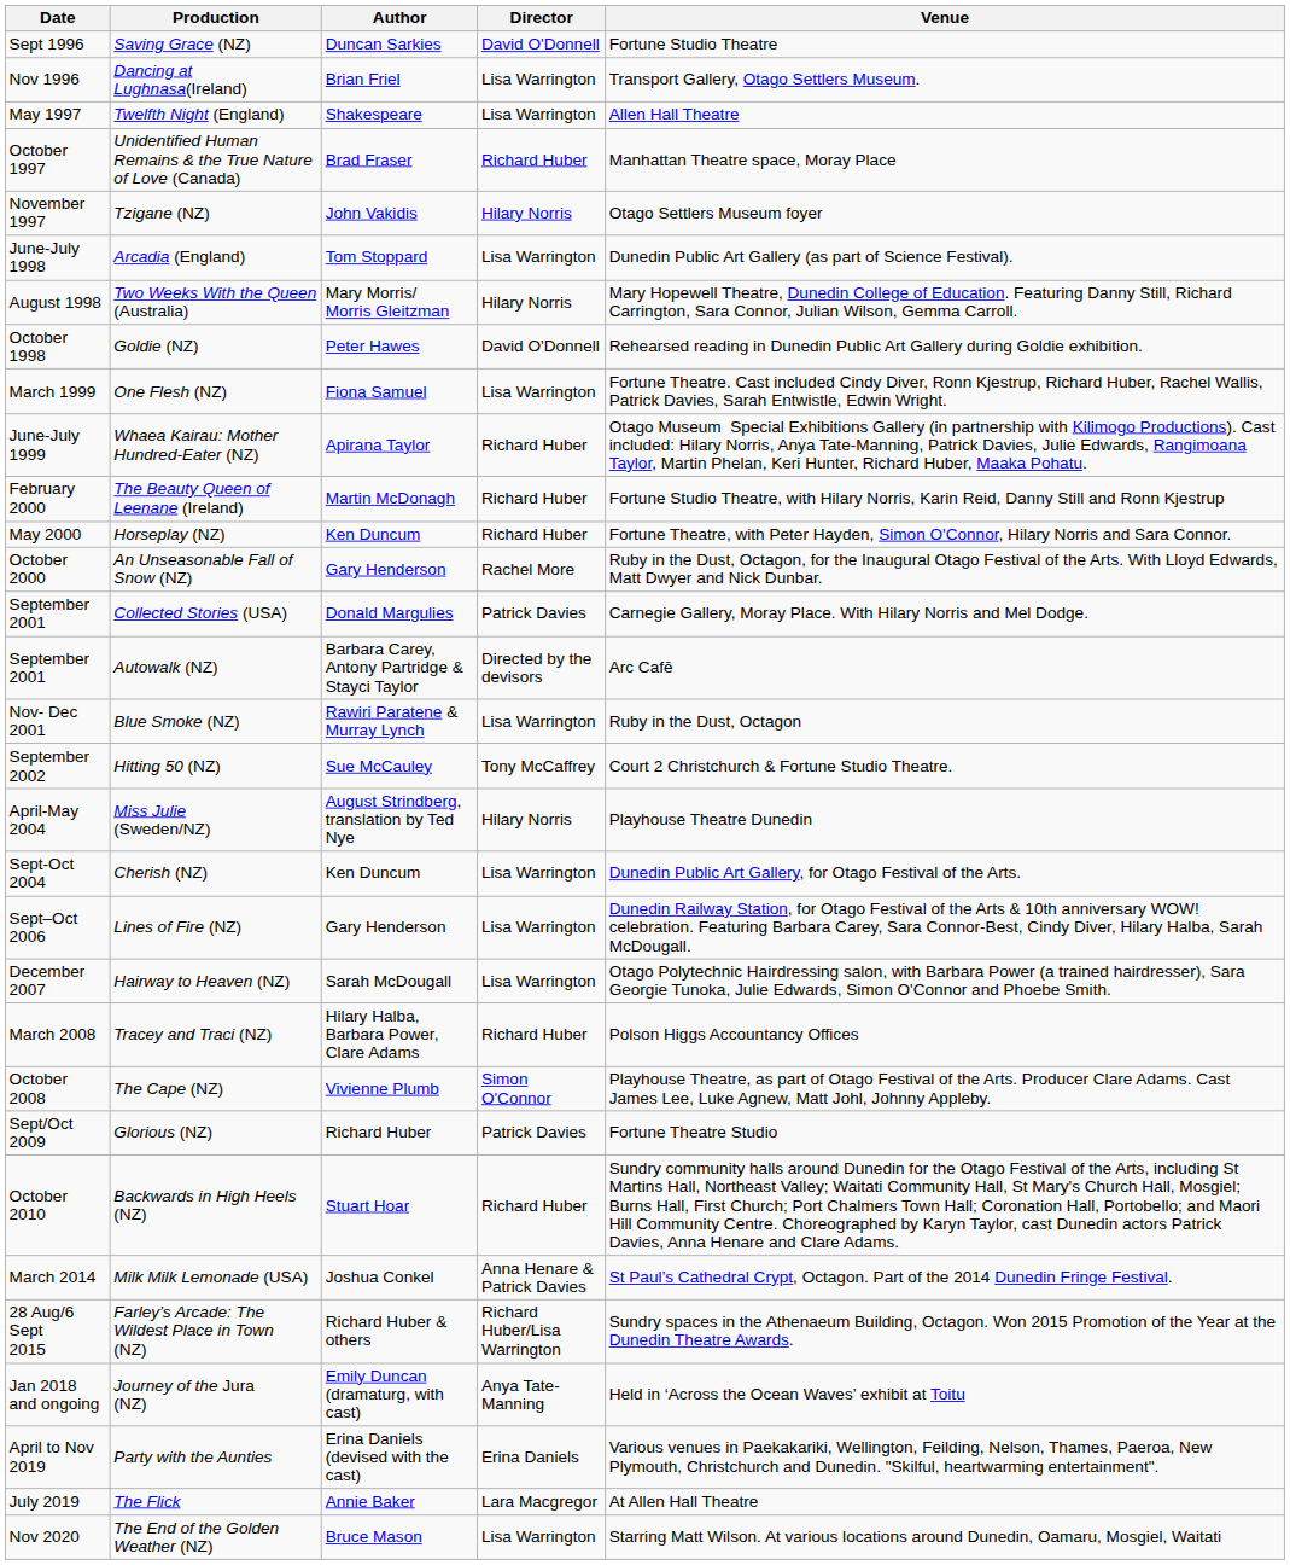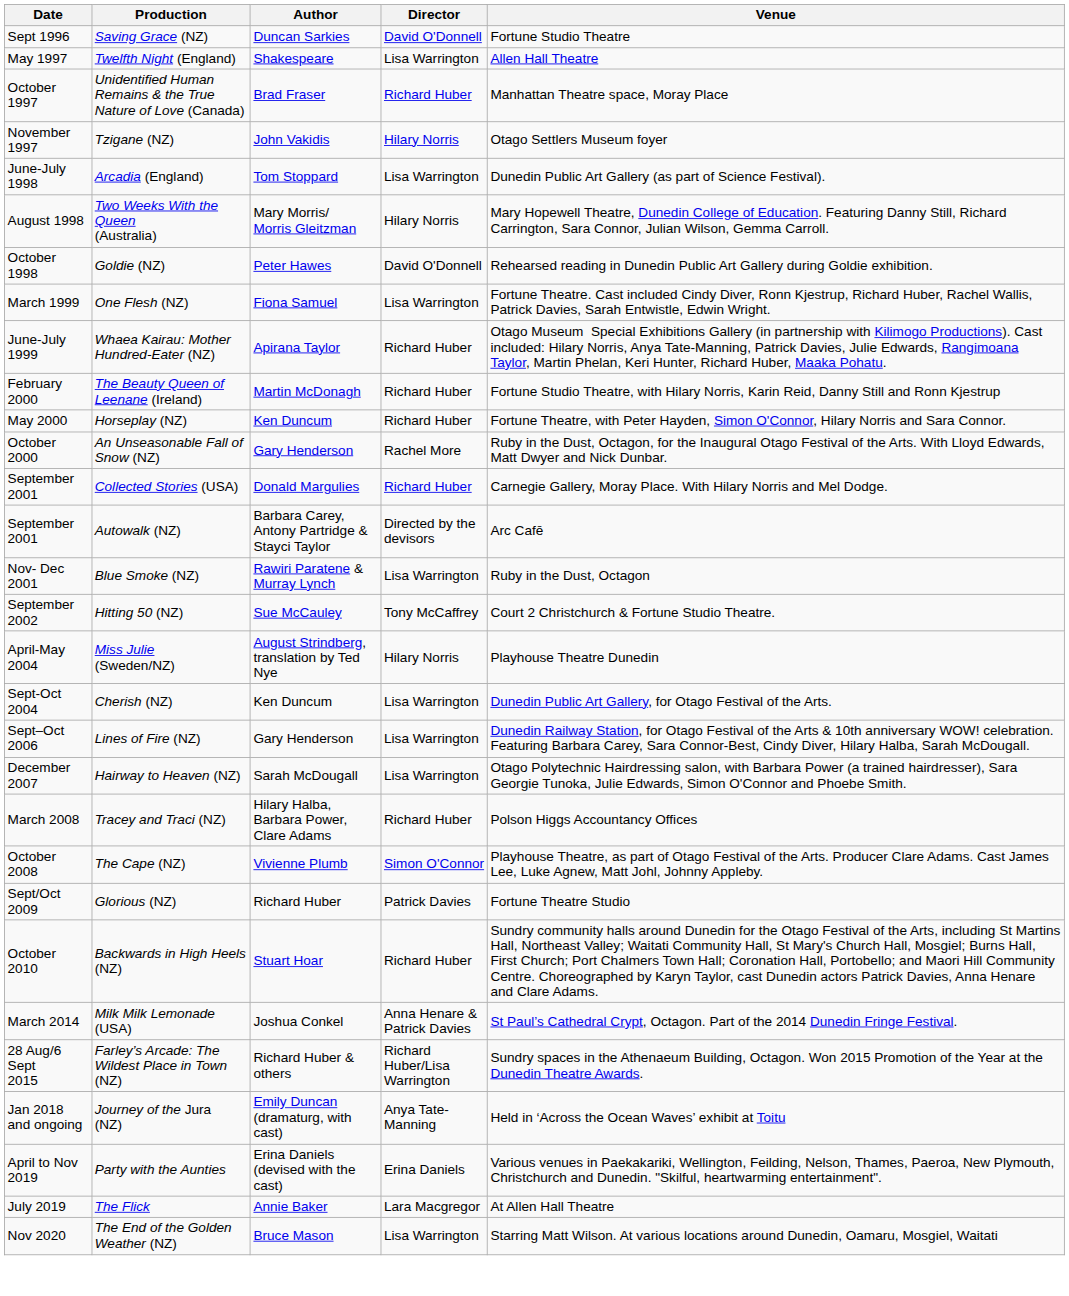 <table class="wikitable">
 <tr>
 <th>Date</th>
 <th>Production</th>
 <th>Author</th>
 <th>Director</th>
 <th>Venue</th>
 </tr>
 <tr>
 <td>Sept 1996</td>
 <td><em><a href='#'>Saving Grace</a></em> (NZ)</td>
 <td><a href='#'>Duncan Sarkies</a></td>
 <td><a href='#'>David O'Donnell</a></td>
 <td>Fortune Studio Theatre</td>
-</tr>
-<tr>
-<td>Nov 1996</td>
-<td><em><a href='#'>Dancing at Lughnasa</a></em>(Ireland)</td>
-<td><a href='#'>Brian Friel</a></td>
-<td>Lisa Warrington</td>
-<td>Transport Gallery, <a href='#'>Otago Settlers Museum</a>.</td>
 </tr>
 <tr>
 <td>May 1997</td>
 <td><em><a href='#'>Twelfth Night</a></em> (England)</td>
 <td><a href='#'>Shakespeare</a></td>
 <td>Lisa Warrington</td>
 <td><a href='#'>Allen Hall Theatre</a></td>
 </tr>
 <tr>
 <td>October 1997</td>
 <td><em>Unidentified Human Remains & the True Nature of Love</em> (Canada)</td>
 <td><a href='#'>Brad Fraser</a></td>
 <td><a href='#'>Richard Huber</a></td>
 <td>Manhattan Theatre space, Moray Place</td>
 </tr>
 <tr>
 <td>November 1997</td>
 <td><em>Tzigane</em> (NZ)</td>
 <td><a href='#'>John Vakidis</a></td>
 <td><a href='#'>Hilary Norris</a></td>
 <td>Otago Settlers Museum foyer</td>
 </tr>
 <tr>
 <td>June-July 1998</td>
 <td><a href='#'><em>Arcadia</em></a> (England)</td>
 <td><a href='#'>Tom Stoppard</a></td>
 <td>Lisa Warrington</td>
 <td>Dunedin Public Art Gallery (as part of Science Festival).</td>
 </tr>
 <tr>
 <td>August 1998</td>
 <td><a href='#'><em>Two Weeks With the Queen</em></a><br>(Australia)</td>
 <td>Mary Morris/<br><a href='#'>Morris Gleitzman</a></td>
 <td>Hilary Norris</td>
 <td>Mary Hopewell Theatre, <a href='#'>Dunedin College of Education</a>. Featuring Danny Still, Richard Carrington, Sara Connor, Julian Wilson, Gemma Carroll.</td>
 </tr>
 <tr>
 <td>October 1998</td>
 <td><em>Goldie</em> (NZ)</td>
 <td><a href='#'>Peter Hawes</a></td>
 <td>David O'Donnell</td>
 <td>Rehearsed reading in Dunedin Public Art Gallery during Goldie exhibition.</td>
 </tr>
 <tr>
 <td>March 1999</td>
 <td><em>One Flesh</em> (NZ)</td>
 <td><a href='#'>Fiona Samuel</a></td>
 <td>Lisa Warrington</td>
 <td>Fortune Theatre. Cast included Cindy Diver, Ronn Kjestrup, Richard Huber, Rachel Wallis, Patrick Davies, Sarah Entwistle, Edwin Wright.</td>
 </tr>
 <tr>
 <td>June-July 1999</td>
 <td><em>Whaea Kairau: Mother Hundred-Eater</em> (NZ)</td>
 <td><a href='#'>Apirana Taylor</a></td>
 <td>Richard Huber</td>
 <td>Otago Museum  Special Exhibitions Gallery (in partnership with <a href='#'>Kilimogo Productions</a>). Cast included: Hilary Norris, Anya Tate-Manning, Patrick Davies, Julie Edwards, <a href='#'>Rangimoana Taylor</a>, Martin Phelan, Keri Hunter, Richard Huber, <a href='#'>Maaka Pohatu</a>.</td>
 </tr>
 <tr>
 <td>February 2000</td>
 <td><em><a href='#'>The Beauty Queen of Leenane</a></em> (Ireland)</td>
 <td><a href='#'>Martin McDonagh</a></td>
 <td>Richard Huber</td>
 <td>Fortune Studio Theatre, with Hilary Norris, Karin Reid, Danny Still and Ronn Kjestrup</td>
 </tr>
 <tr>
 <td>May 2000</td>
 <td><em>Horseplay</em> (NZ)</td>
 <td><a href='#'>Ken Duncum</a></td>
 <td>Richard Huber</td>
 <td>Fortune Theatre, with Peter Hayden, <a href='#'>Simon O'Connor</a>, Hilary Norris and Sara Connor.</td>
 </tr>
 <tr>
 <td>October 2000</td>
 <td><em>An Unseasonable Fall of Snow</em> (NZ)</td>
 <td><a href='#'>Gary Henderson</a></td>
 <td>Rachel More</td>
 <td>Ruby in the Dust, Octagon, for the Inaugural Otago Festival of the Arts. With Lloyd Edwards, Matt Dwyer and Nick Dunbar.</td>
 </tr>
 <tr>
 <td>September 2001</td>
 <td><a href='#'><em>Collected Stories</em></a> (USA)</td>
 <td><a href='#'>Donald Margulies</a></td>
-<td>Patrick Davies</td>
+<td><a href='#'>Richard Huber</a></td>
 <td>Carnegie Gallery, Moray Place. With Hilary Norris and Mel Dodge.</td>
 </tr>
 <tr>
 <td>September 2001</td>
 <td><em>Autowalk</em> (NZ)</td>
 <td>Barbara Carey, Antony Partridge & Stayci Taylor</td>
 <td>Directed by the devisors</td>
 <td>Arc Cafē</td>
 </tr>
 <tr>
 <td>Nov- Dec 2001</td>
 <td><em>Blue Smoke</em> (NZ)</td>
 <td><a href='#'>Rawiri Paratene</a> & <a href='#'>Murray Lynch</a></td>
 <td>Lisa Warrington</td>
 <td>Ruby in the Dust, Octagon</td>
 </tr>
 <tr>
 <td>September 2002</td>
 <td><em>Hitting 50</em> (NZ)</td>
 <td><a href='#'>Sue McCauley</a></td>
 <td>Tony McCaffrey</td>
 <td>Court 2 Christchurch & Fortune Studio Theatre.</td>
 </tr>
 <tr>
 <td>April-May 2004</td>
 <td><em><a href='#'>Miss Julie</a></em><br>(Sweden/NZ)</td>
 <td><a href='#'>August Strindberg</a>, translation by Ted Nye</td>
 <td>Hilary Norris</td>
 <td>Playhouse Theatre Dunedin</td>
 </tr>
 <tr>
 <td>Sept-Oct 2004</td>
 <td><em>Cherish</em> (NZ)</td>
 <td>Ken Duncum</td>
 <td>Lisa Warrington</td>
 <td><a href='#'>Dunedin Public Art Gallery</a>, for Otago Festival of the Arts.</td>
 </tr>
 <tr>
 <td>Sept–Oct 2006</td>
 <td><em>Lines of Fire</em> (NZ)</td>
 <td>Gary Henderson</td>
 <td>Lisa Warrington</td>
 <td><a href='#'>Dunedin Railway Station</a>, for Otago Festival of the Arts & 10th anniversary WOW! celebration. Featuring Barbara Carey, Sara Connor-Best, Cindy Diver, Hilary Halba, Sarah McDougall.</td>
 </tr>
 <tr>
 <td>December 2007</td>
 <td><em>Hairway to Heaven</em> (NZ)</td>
 <td>Sarah McDougall</td>
 <td>Lisa Warrington</td>
 <td>Otago Polytechnic Hairdressing salon, with Barbara Power (a trained hairdresser), Sara Georgie Tunoka, Julie Edwards, Simon O'Connor and Phoebe Smith.</td>
 </tr>
 <tr>
 <td>March 2008</td>
 <td><em>Tracey and Traci</em> (NZ)</td>
 <td>Hilary Halba, Barbara Power, Clare Adams</td>
 <td>Richard Huber</td>
 <td>Polson Higgs Accountancy Offices</td>
 </tr>
 <tr>
 <td>October 2008</td>
 <td><em>The Cape</em> (NZ)</td>
 <td><a href='#'>Vivienne Plumb</a></td>
 <td><a href='#'>Simon O'Connor</a></td>
 <td>Playhouse Theatre, as part of Otago Festival of the Arts. Producer Clare Adams. Cast James Lee, Luke Agnew, Matt Johl, Johnny Appleby.</td>
 </tr>
 <tr>
 <td>Sept/Oct 2009</td>
 <td><em>Glorious</em> (NZ)</td>
 <td>Richard Huber</td>
 <td>Patrick Davies</td>
 <td>Fortune Theatre Studio</td>
 </tr>
 <tr>
 <td>October 2010</td>
 <td><em>Backwards in High Heels</em> (NZ)</td>
 <td><a href='#'>Stuart Hoar</a></td>
 <td>Richard Huber</td>
 <td>Sundry community halls around Dunedin for the Otago Festival of the Arts, including St Martins Hall, Northeast Valley; Waitati Community Hall, St Mary's Church Hall, Mosgiel; Burns Hall, First Church; Port Chalmers Town Hall; Coronation Hall, Portobello; and Maori Hill Community Centre. Choreographed by Karyn Taylor, cast Dunedin actors Patrick Davies, Anna Henare and Clare Adams.</td>
 </tr>
 <tr>
 <td>March 2014</td>
 <td><em>Milk Milk Lemonade</em> (USA)</td>
 <td>Joshua Conkel</td>
 <td>Anna Henare & Patrick Davies</td>
 <td><a href='#'>St Paul’s Cathedral Crypt</a>, Octagon. Part of the 2014 <a href='#'>Dunedin Fringe Festival</a>.</td>
 </tr>
 <tr>
 <td>28 Aug/6 Sept<br>2015</td>
 <td><em>Farley’s Arcade: The Wildest Place in Town</em><br>(NZ)</td>
 <td>Richard Huber & others</td>
 <td>Richard Huber/Lisa Warrington</td>
 <td>Sundry spaces in the Athenaeum Building, Octagon. Won 2015 Promotion of the Year at the <a href='#'>Dunedin Theatre Awards</a>.</td>
 </tr>
 <tr>
 <td>Jan 2018 and ongoing</td>
 <td><em>Journey of the</em> Jura<br>(NZ)</td>
 <td><a href='#'>Emily Duncan</a> (dramaturg, with cast)</td>
 <td>Anya Tate-Manning</td>
 <td>Held in ‘Across the Ocean Waves’ exhibit at <a href='#'>Toitu</a></td>
 </tr>
 <tr>
 <td>April to Nov 2019</td>
 <td><em>Party with the Aunties</em></td>
 <td>Erina Daniels (devised with the cast)</td>
 <td>Erina Daniels</td>
 <td>Various venues in Paekakariki, Wellington, Feilding, Nelson, Thames, Paeroa, New Plymouth, Christchurch and Dunedin. "Skilful, heartwarming entertainment".</td>
 </tr>
 <tr>
 <td>July 2019</td>
 <td><em><a href='#'>The Flick</a></em></td>
 <td><a href='#'>Annie Baker</a></td>
 <td>Lara Macgregor</td>
 <td>At Allen Hall Theatre</td>
 </tr>
 <tr>
 <td>Nov 2020</td>
 <td><em>The End of the Golden Weather</em> (NZ)</td>
 <td><a href='#'>Bruce Mason</a></td>
 <td>Lisa Warrington</td>
 <td>Starring Matt Wilson. At various locations around Dunedin, Oamaru, Mosgiel, Waitati</td>
 </tr>
 </table>
